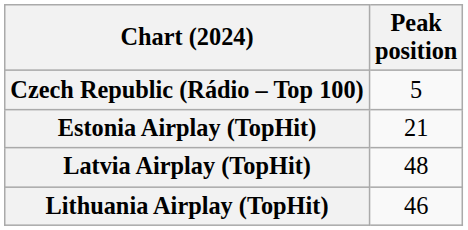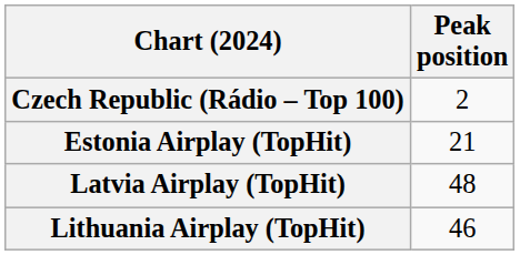 <table class="wikitable plainrowheaders sortable" style="text-align:center">
 <tr>
 <th scope="col">Chart (2024)</th>
 <th scope="col">Peak<br>position</th>
 </tr>
 <tr>
 <th scope="row">Czech Republic (Rádio – Top 100)</th>
-<td>5</td>
+<td>2</td>
 </tr>
 <tr>
 <th scope="row">Estonia Airplay (TopHit)</th>
 <td>21</td>
 </tr>
 <tr>
 <th scope="row">Latvia Airplay (TopHit)</th>
 <td>48</td>
 </tr>
 <tr>
 <th scope="row">Lithuania Airplay (TopHit)</th>
 <td>46</td>
 </tr>
 </table>
